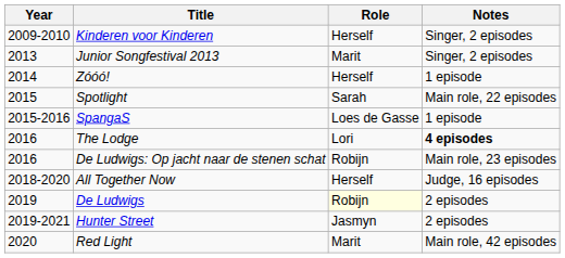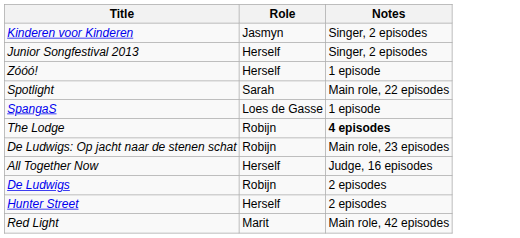 <table class="wikitable sortable">
 <tr>
-<th>Year</th>
 <th>Title</th>
 <th>Role</th>
 <th class="unsortable">Notes</th>
 </tr>
 <tr>
-<td>2009-2010</td>
 <td><em><a href='#'>Kinderen voor Kinderen</a></em></td>
+<td>Jasmyn</td>
+<td>Singer, 2 episodes</td>
+</tr>
+<tr>
+<td><em>Junior Songfestival 2013</em></td>
 <td>Herself</td>
 <td>Singer, 2 episodes</td>
 </tr>
 <tr>
-<td>2013</td>
-<td><em>Junior Songfestival 2013</em></td>
-<td>Marit</td>
-<td>Singer, 2 episodes</td>
-</tr>
-<tr>
-<td>2014</td>
 <td><em>Zóóó!</em></td>
 <td>Herself</td>
 <td>1 episode</td>
 </tr>
 <tr>
-<td>2015</td>
 <td><em>Spotlight</em></td>
 <td>Sarah</td>
 <td>Main role, 22 episodes</td>
 </tr>
 <tr>
-<td>2015-2016</td>
 <td><em><a href='#'>SpangaS</a></em></td>
 <td>Loes de Gasse</td>
 <td>1 episode</td>
 </tr>
 <tr>
-<td>2016</td>
 <td><em>The Lodge</em></td>
-<td>Lori</td>
+<td>Robijn</td>
 <td><strong>4 episodes</strong></td>
 </tr>
 <tr>
-<td>2016</td>
 <td><em>De Ludwigs: Op jacht naar de stenen schat</em></td>
 <td>Robijn</td>
 <td>Main role, 23 episodes</td>
 </tr>
 <tr>
-<td>2018-2020</td>
 <td><em>All Together Now</em></td>
 <td>Herself</td>
 <td>Judge, 16 episodes</td>
 </tr>
 <tr>
-<td>2019</td>
 <td><em><a href='#'>De Ludwigs</a></em></td>
-<td style="background: lightyellow;">Robijn</td>
+<td>Robijn</td>
 <td>2 episodes</td>
 </tr>
 <tr>
-<td>2019-2021</td>
 <td><em><a href='#'>Hunter Street</a></em></td>
-<td>Jasmyn</td>
+<td>Herself</td>
 <td>2 episodes</td>
 </tr>
 <tr>
-<td>2020</td>
 <td><em>Red Light</em></td>
 <td>Marit</td>
 <td>Main role, 42 episodes</td>
 </tr>
 </table>
